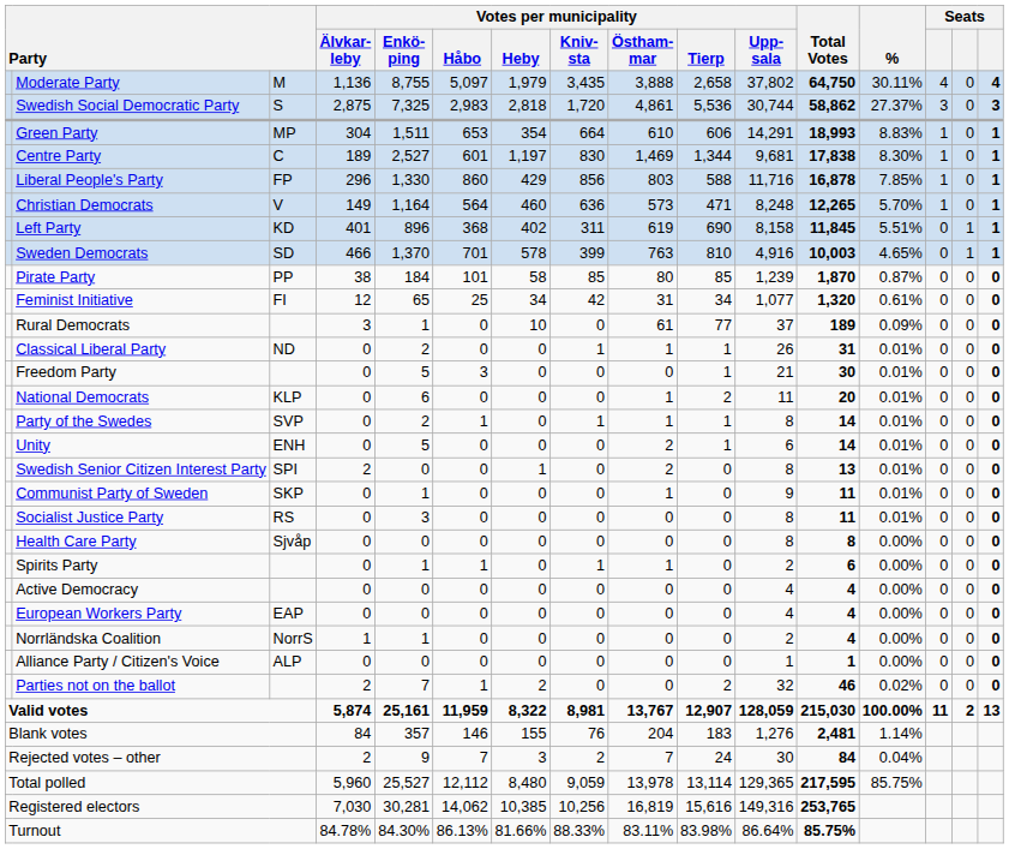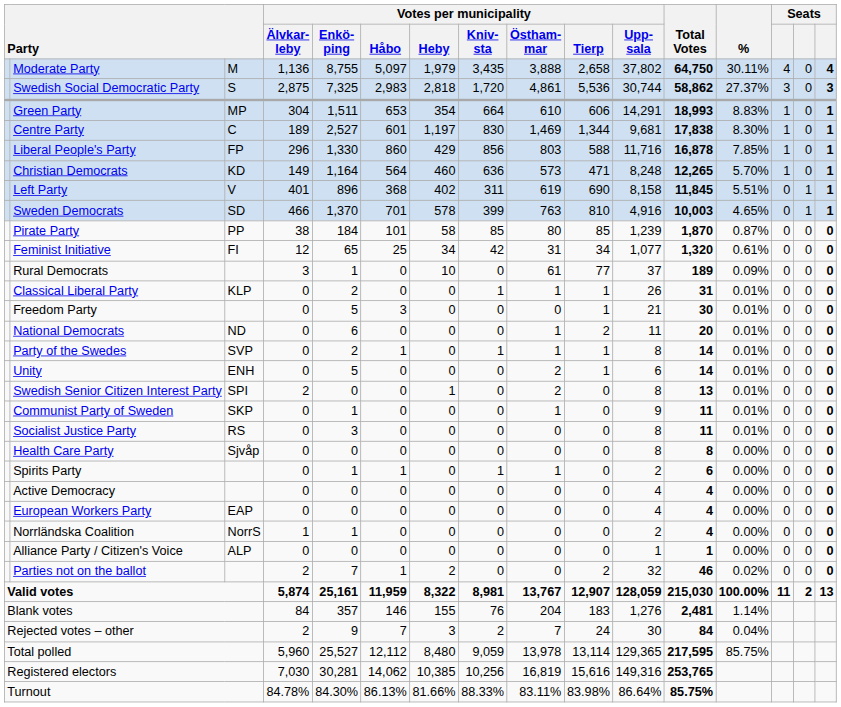 <table class="wikitable" border="1" style="text-align:right;">
 <tr>
 <th style="text-align:left;" valign=bottom rowspan=2 colspan=3>Party</th>
 <th colspan=8>Votes per municipality</th>
 <th align=center valign=bottom rowspan=2 width="50">Total Votes</th>
 <th align=center valign=bottom rowspan=2 width="50">%</th>
 <th colspan=3>Seats</th>
 </tr>
 <tr>
 <th align=center valign=bottom width="50"><a href='#'>Älvkar- leby</a></th>
 <th align=center valign=bottom width="50"><a href='#'>Enkö- ping</a></th>
 <th align=center valign=bottom width="50"><a href='#'>Håbo</a></th>
 <th align=center valign=bottom width="50"><a href='#'>Heby</a></th>
 <th align=center valign=bottom width="50"><a href='#'>Kniv- sta</a></th>
 <th align=center valign=bottom width="50"><a href='#'>Östham- mar</a></th>
 <th align=center valign=bottom width="50"><a href='#'>Tierp</a></th>
 <th align=center valign=bottom width="50"><a href='#'>Upp- sala</a></th>
 <th align=center valign=bottom width="20"><small></small></th>
 <th align=center valign=bottom width="20"><small><a href='#'></a></small></th>
 <th align=center valign=bottom width="20"><small></small></th>
 </tr>
 <tr style="background:#CEE0F2;">
 <td></td>
 <td align=left><a href='#'>Moderate Party</a></td>
 <td align=left>M</td>
 <td>1,136</td>
 <td>8,755</td>
 <td>5,097</td>
 <td>1,979</td>
 <td>3,435</td>
 <td>3,888</td>
 <td>2,658</td>
 <td>37,802</td>
 <td><strong>64,750</strong></td>
 <td>30.11%</td>
 <td>4</td>
 <td>0</td>
 <td><strong>4</strong></td>
 </tr>
 <tr style="background:#CEE0F2;">
 <td></td>
 <td align=left style="white-space: nowrap;"><a href='#'>Swedish Social Democratic Party</a></td>
 <td align=left>S</td>
 <td>2,875</td>
 <td>7,325</td>
 <td>2,983</td>
 <td>2,818</td>
 <td>1,720</td>
 <td>4,861</td>
 <td>5,536</td>
 <td>30,744</td>
 <td><strong>58,862</strong></td>
 <td>27.37%</td>
 <td>3</td>
 <td>0</td>
 <td><strong>3</strong></td>
 </tr>
 <tr style="background:#CEE0F2; border-top:3px solid darkgray;">
 <td></td>
 <td align=left><a href='#'>Green Party</a></td>
 <td align=left>MP</td>
 <td>304</td>
 <td>1,511</td>
 <td>653</td>
 <td>354</td>
 <td>664</td>
 <td>610</td>
 <td>606</td>
 <td>14,291</td>
 <td><strong>18,993</strong></td>
 <td>8.83%</td>
 <td>1</td>
 <td>0</td>
 <td><strong>1</strong></td>
 </tr>
 <tr style="background:#CEE0F2;">
 <td></td>
 <td align=left><a href='#'>Centre Party</a></td>
 <td align=left>C</td>
 <td>189</td>
 <td>2,527</td>
 <td>601</td>
 <td>1,197</td>
 <td>830</td>
 <td>1,469</td>
 <td>1,344</td>
 <td>9,681</td>
 <td><strong>17,838</strong></td>
 <td>8.30%</td>
 <td>1</td>
 <td>0</td>
 <td><strong>1</strong></td>
 </tr>
 <tr style="background:#CEE0F2;">
 <td></td>
 <td align=left><a href='#'>Liberal People's Party</a></td>
 <td align=left>FP</td>
 <td>296</td>
 <td>1,330</td>
 <td>860</td>
 <td>429</td>
 <td>856</td>
 <td>803</td>
 <td>588</td>
 <td>11,716</td>
 <td><strong>16,878</strong></td>
 <td>7.85%</td>
 <td>1</td>
 <td>0</td>
 <td><strong>1</strong></td>
 </tr>
 <tr style="background:#CEE0F2;">
 <td></td>
 <td align=left><a href='#'>Christian Democrats</a></td>
-<td align=left>V</td>
+<td align=left>KD</td>
 <td>149</td>
 <td>1,164</td>
 <td>564</td>
 <td>460</td>
 <td>636</td>
 <td>573</td>
 <td>471</td>
 <td>8,248</td>
 <td><strong>12,265</strong></td>
 <td>5.70%</td>
 <td>1</td>
 <td>0</td>
 <td><strong>1</strong></td>
 </tr>
 <tr style="background:#CEE0F2;">
 <td></td>
 <td align=left><a href='#'>Left Party</a></td>
-<td align=left>KD</td>
+<td align=left>V</td>
 <td>401</td>
 <td>896</td>
 <td>368</td>
 <td>402</td>
 <td>311</td>
 <td>619</td>
 <td>690</td>
 <td>8,158</td>
 <td><strong>11,845</strong></td>
 <td>5.51%</td>
 <td>0</td>
 <td>1</td>
 <td><strong>1</strong></td>
 </tr>
 <tr style="background:#CEE0F2;">
 <td></td>
 <td align=left><a href='#'>Sweden Democrats</a></td>
 <td align=left>SD</td>
 <td>466</td>
 <td>1,370</td>
 <td>701</td>
 <td>578</td>
 <td>399</td>
 <td>763</td>
 <td>810</td>
 <td>4,916</td>
 <td><strong>10,003</strong></td>
 <td>4.65%</td>
 <td>0</td>
 <td>1</td>
 <td><strong>1</strong></td>
 </tr>
 <tr>
 <td></td>
 <td align=left><a href='#'>Pirate Party</a></td>
 <td align=left>PP</td>
 <td>38</td>
 <td>184</td>
 <td>101</td>
 <td>58</td>
 <td>85</td>
 <td>80</td>
 <td>85</td>
 <td>1,239</td>
 <td><strong>1,870</strong></td>
 <td>0.87%</td>
 <td>0</td>
 <td>0</td>
 <td><strong>0</strong></td>
 </tr>
 <tr>
 <td></td>
 <td align=left><a href='#'>Feminist Initiative</a></td>
 <td align=left>FI</td>
 <td>12</td>
 <td>65</td>
 <td>25</td>
 <td>34</td>
 <td>42</td>
 <td>31</td>
 <td>34</td>
 <td>1,077</td>
 <td><strong>1,320</strong></td>
 <td>0.61%</td>
 <td>0</td>
 <td>0</td>
 <td><strong>0</strong></td>
 </tr>
 <tr>
 <td></td>
 <td align=left>Rural Democrats</td>
 <td></td>
 <td>3</td>
 <td>1</td>
 <td>0</td>
 <td>10</td>
 <td>0</td>
 <td>61</td>
 <td>77</td>
 <td>37</td>
 <td><strong>189</strong></td>
 <td>0.09%</td>
 <td>0</td>
 <td>0</td>
 <td><strong>0</strong></td>
 </tr>
 <tr>
 <td></td>
 <td align=left><a href='#'>Classical Liberal Party</a></td>
-<td align=left>ND</td>
+<td align=left>KLP</td>
 <td>0</td>
 <td>2</td>
 <td>0</td>
 <td>0</td>
 <td>1</td>
 <td>1</td>
 <td>1</td>
 <td>26</td>
 <td><strong>31</strong></td>
 <td>0.01%</td>
 <td>0</td>
 <td>0</td>
 <td><strong>0</strong></td>
 </tr>
 <tr>
 <td></td>
 <td align=left>Freedom Party</td>
 <td></td>
 <td>0</td>
 <td>5</td>
 <td>3</td>
 <td>0</td>
 <td>0</td>
 <td>0</td>
 <td>1</td>
 <td>21</td>
 <td><strong>30</strong></td>
 <td>0.01%</td>
 <td>0</td>
 <td>0</td>
 <td><strong>0</strong></td>
 </tr>
 <tr>
 <td></td>
 <td align=left><a href='#'>National Democrats</a></td>
-<td align=left>KLP</td>
+<td align=left>ND</td>
 <td>0</td>
 <td>6</td>
 <td>0</td>
 <td>0</td>
 <td>0</td>
 <td>1</td>
 <td>2</td>
 <td>11</td>
 <td><strong>20</strong></td>
 <td>0.01%</td>
 <td>0</td>
 <td>0</td>
 <td><strong>0</strong></td>
 </tr>
 <tr>
 <td></td>
 <td align=left><a href='#'>Party of the Swedes</a></td>
 <td align=left>SVP</td>
 <td>0</td>
 <td>2</td>
 <td>1</td>
 <td>0</td>
 <td>1</td>
 <td>1</td>
 <td>1</td>
 <td>8</td>
 <td><strong>14</strong></td>
 <td>0.01%</td>
 <td>0</td>
 <td>0</td>
 <td><strong>0</strong></td>
 </tr>
 <tr>
 <td></td>
 <td align=left><a href='#'>Unity</a></td>
 <td align=left>ENH</td>
 <td>0</td>
 <td>5</td>
 <td>0</td>
 <td>0</td>
 <td>0</td>
 <td>2</td>
 <td>1</td>
 <td>6</td>
 <td><strong>14</strong></td>
 <td>0.01%</td>
 <td>0</td>
 <td>0</td>
 <td><strong>0</strong></td>
 </tr>
 <tr>
 <td></td>
 <td align=left><a href='#'>Swedish Senior Citizen Interest Party</a></td>
 <td align=left>SPI</td>
 <td>2</td>
 <td>0</td>
 <td>0</td>
 <td>1</td>
 <td>0</td>
 <td>2</td>
 <td>0</td>
 <td>8</td>
 <td><strong>13</strong></td>
 <td>0.01%</td>
 <td>0</td>
 <td>0</td>
 <td><strong>0</strong></td>
 </tr>
 <tr>
 <td></td>
 <td align=left><a href='#'>Communist Party of Sweden</a></td>
 <td align=left>SKP</td>
 <td>0</td>
 <td>1</td>
 <td>0</td>
 <td>0</td>
 <td>0</td>
 <td>1</td>
 <td>0</td>
 <td>9</td>
 <td><strong>11</strong></td>
 <td>0.01%</td>
 <td>0</td>
 <td>0</td>
 <td><strong>0</strong></td>
 </tr>
 <tr>
 <td></td>
 <td align=left><a href='#'>Socialist Justice Party</a></td>
 <td align=left>RS</td>
 <td>0</td>
 <td>3</td>
 <td>0</td>
 <td>0</td>
 <td>0</td>
 <td>0</td>
 <td>0</td>
 <td>8</td>
 <td><strong>11</strong></td>
 <td>0.01%</td>
 <td>0</td>
 <td>0</td>
 <td><strong>0</strong></td>
 </tr>
 <tr>
 <td></td>
 <td align=left><a href='#'>Health Care Party</a></td>
 <td align=left>Sjvåp</td>
 <td>0</td>
 <td>0</td>
 <td>0</td>
 <td>0</td>
 <td>0</td>
 <td>0</td>
 <td>0</td>
 <td>8</td>
 <td><strong>8</strong></td>
 <td>0.00%</td>
 <td>0</td>
 <td>0</td>
 <td><strong>0</strong></td>
 </tr>
 <tr>
 <td></td>
 <td align=left>Spirits Party</td>
 <td></td>
 <td>0</td>
 <td>1</td>
 <td>1</td>
 <td>0</td>
 <td>1</td>
 <td>1</td>
 <td>0</td>
 <td>2</td>
 <td><strong>6</strong></td>
 <td>0.00%</td>
 <td>0</td>
 <td>0</td>
 <td><strong>0</strong></td>
 </tr>
 <tr>
 <td></td>
 <td align=left>Active Democracy</td>
 <td></td>
 <td>0</td>
 <td>0</td>
 <td>0</td>
 <td>0</td>
 <td>0</td>
 <td>0</td>
 <td>0</td>
 <td>4</td>
 <td><strong>4</strong></td>
 <td>0.00%</td>
 <td>0</td>
 <td>0</td>
 <td><strong>0</strong></td>
 </tr>
 <tr>
 <td></td>
 <td align=left><a href='#'>European Workers Party</a></td>
 <td align=left>EAP</td>
 <td>0</td>
 <td>0</td>
 <td>0</td>
 <td>0</td>
 <td>0</td>
 <td>0</td>
 <td>0</td>
 <td>4</td>
 <td><strong>4</strong></td>
 <td>0.00%</td>
 <td>0</td>
 <td>0</td>
 <td><strong>0</strong></td>
 </tr>
 <tr>
 <td></td>
 <td align=left>Norrländska Coalition</td>
 <td align=left>NorrS</td>
 <td>1</td>
 <td>1</td>
 <td>0</td>
 <td>0</td>
 <td>0</td>
 <td>0</td>
 <td>0</td>
 <td>2</td>
 <td><strong>4</strong></td>
 <td>0.00%</td>
 <td>0</td>
 <td>0</td>
 <td><strong>0</strong></td>
 </tr>
 <tr>
 <td></td>
 <td align=left>Alliance Party / Citizen's Voice</td>
 <td align=left>ALP</td>
 <td>0</td>
 <td>0</td>
 <td>0</td>
 <td>0</td>
 <td>0</td>
 <td>0</td>
 <td>0</td>
 <td>1</td>
 <td><strong>1</strong></td>
 <td>0.00%</td>
 <td>0</td>
 <td>0</td>
 <td><strong>0</strong></td>
 </tr>
 <tr>
 <td></td>
 <td align=left><a href='#'>Parties not on the ballot</a></td>
 <td></td>
 <td>2</td>
 <td>7</td>
 <td>1</td>
 <td>2</td>
 <td>0</td>
 <td>0</td>
 <td>2</td>
 <td>32</td>
 <td><strong>46</strong></td>
 <td>0.02%</td>
 <td>0</td>
 <td>0</td>
 <td><strong>0</strong></td>
 </tr>
 <tr style="font-weight:bold">
 <td align=left colspan=3>Valid votes</td>
 <td>5,874</td>
 <td>25,161</td>
 <td>11,959</td>
 <td>8,322</td>
 <td>8,981</td>
 <td>13,767</td>
 <td>12,907</td>
 <td>128,059</td>
 <td>215,030</td>
 <td>100.00%</td>
 <td>11</td>
 <td>2</td>
 <td>13</td>
 </tr>
 <tr>
 <td align=left colspan=3>Blank votes</td>
 <td>84</td>
 <td>357</td>
 <td>146</td>
 <td>155</td>
 <td>76</td>
 <td>204</td>
 <td>183</td>
 <td>1,276</td>
 <td><strong>2,481</strong></td>
 <td>1.14%</td>
 <td></td>
 <td></td>
 <td></td>
 </tr>
 <tr>
 <td align=left colspan=3>Rejected votes – other</td>
 <td>2</td>
 <td>9</td>
 <td>7</td>
 <td>3</td>
 <td>2</td>
 <td>7</td>
 <td>24</td>
 <td>30</td>
 <td><strong>84</strong></td>
 <td>0.04%</td>
 <td></td>
 <td></td>
 <td></td>
 </tr>
 <tr>
 <td align=left colspan=3>Total polled</td>
 <td>5,960</td>
 <td>25,527</td>
 <td>12,112</td>
 <td>8,480</td>
 <td>9,059</td>
 <td>13,978</td>
 <td>13,114</td>
 <td>129,365</td>
 <td><strong>217,595</strong></td>
 <td>85.75%</td>
 <td></td>
 <td></td>
 <td></td>
 </tr>
 <tr>
 <td align=left colspan=3>Registered electors</td>
 <td>7,030</td>
 <td>30,281</td>
 <td>14,062</td>
 <td>10,385</td>
 <td>10,256</td>
 <td>16,819</td>
 <td>15,616</td>
 <td>149,316</td>
 <td><strong>253,765</strong></td>
 <td></td>
 <td></td>
 <td></td>
 <td></td>
 </tr>
 <tr>
 <td align=left colspan=3>Turnout</td>
 <td>84.78%</td>
 <td>84.30%</td>
 <td>86.13%</td>
 <td>81.66%</td>
 <td>88.33%</td>
 <td>83.11%</td>
 <td>83.98%</td>
 <td>86.64%</td>
 <td><strong>85.75%</strong></td>
 <td></td>
 <td></td>
 <td></td>
 <td></td>
 </tr>
 </table>
